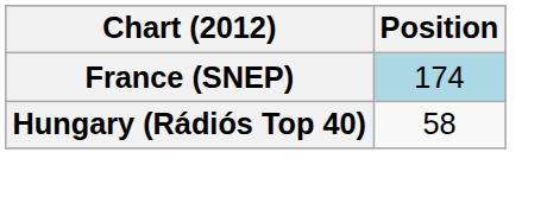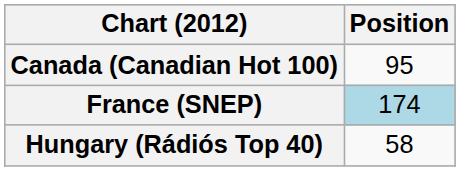 <table class="wikitable sortable plainrowheaders" style="text-align:center">
 <tr>
 <th>Chart (2012)</th>
 <th>Position</th>
+</tr>
+<tr>
+<th scope="row">Canada (Canadian Hot 100)</th>
+<td>95</td>
 </tr>
 <tr>
 <th scope="row">France (SNEP)</th>
 <td style="background: lightblue;">174</td>
 </tr>
 <tr>
 <th scope="row">Hungary (Rádiós Top 40)</th>
 <td>58</td>
 </tr>
 </table>
